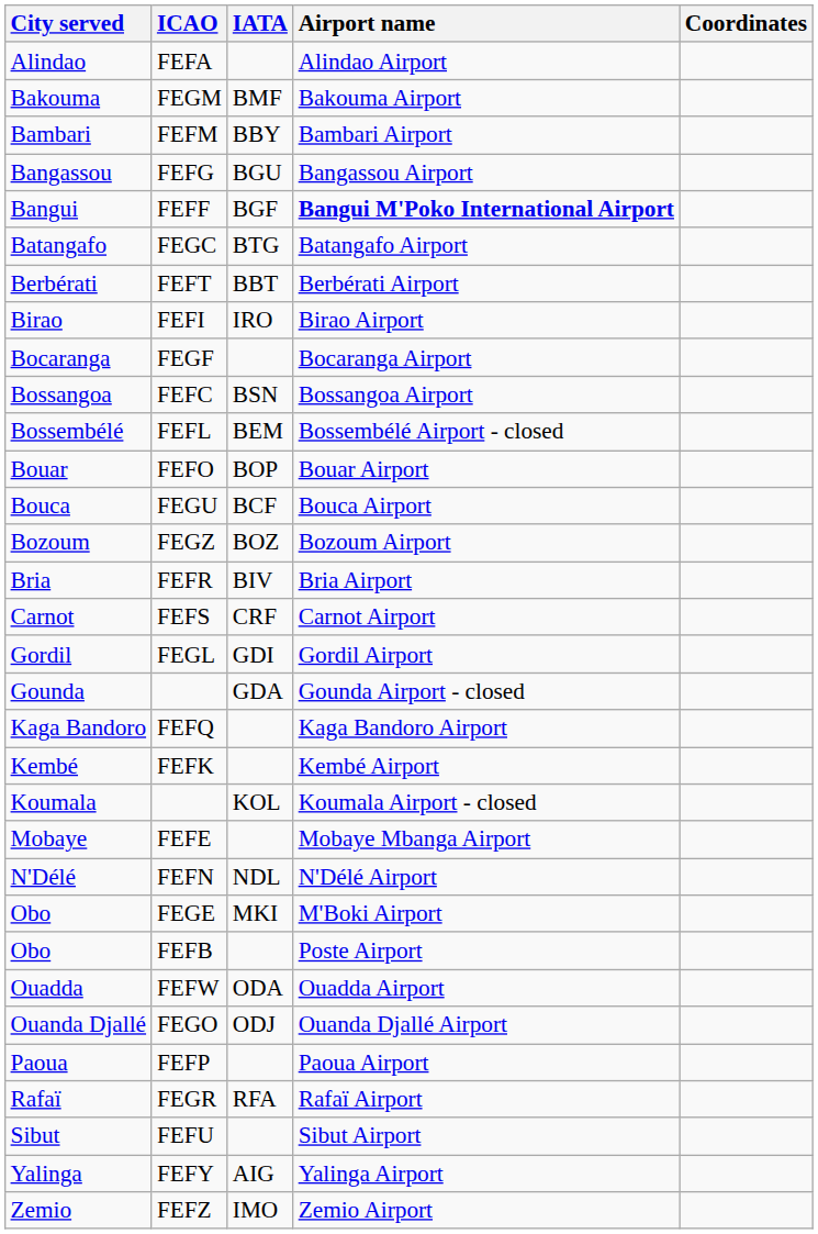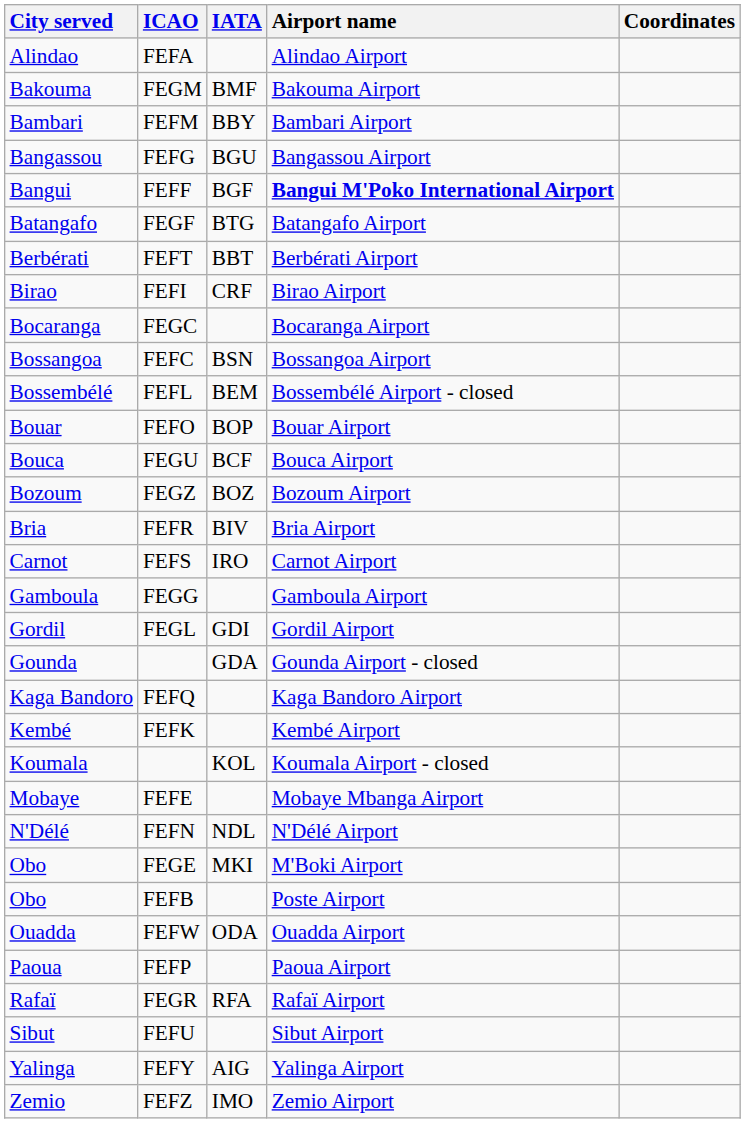 <table class="wikitable sortable">
 <tr valign=baseline>
 <th style="text-align:left; white-space:nowrap;"><a href='#'>City served</a></th>
 <th style="text-align:left; white-space:nowrap;"><a href='#'>ICAO</a></th>
 <th style="text-align:left; white-space:nowrap;"><a href='#'>IATA</a></th>
 <th style="text-align:left; white-space:nowrap;">Airport name</th>
 <th style="text-align:left; white-space:nowrap;">Coordinates</th>
 </tr>
 <tr valign=top>
 <td><a href='#'>Alindao</a></td>
 <td>FEFA</td>
 <td></td>
 <td><a href='#'>Alindao Airport</a></td>
 <td></td>
 </tr>
 <tr valign=top>
 <td><a href='#'>Bakouma</a></td>
 <td>FEGM</td>
 <td>BMF</td>
 <td><a href='#'>Bakouma Airport</a></td>
 <td></td>
 </tr>
 <tr valign=top>
 <td><a href='#'>Bambari</a></td>
 <td>FEFM</td>
 <td>BBY</td>
 <td><a href='#'>Bambari Airport</a></td>
 <td></td>
 </tr>
 <tr valign=top>
 <td><a href='#'>Bangassou</a></td>
 <td>FEFG</td>
 <td>BGU</td>
 <td><a href='#'>Bangassou Airport</a></td>
 <td></td>
 </tr>
 <tr valign=top>
 <td><a href='#'>Bangui</a></td>
 <td>FEFF</td>
 <td>BGF</td>
 <td><strong><a href='#'>Bangui M'Poko International Airport</a></strong></td>
 <td></td>
 </tr>
 <tr valign=top>
 <td><a href='#'>Batangafo</a></td>
-<td>FEGC</td>
+<td>FEGF</td>
 <td>BTG</td>
 <td><a href='#'>Batangafo Airport</a></td>
 <td></td>
 </tr>
 <tr valign=top>
 <td><a href='#'>Berbérati</a></td>
 <td>FEFT</td>
 <td>BBT</td>
 <td><a href='#'>Berbérati Airport</a></td>
 <td></td>
 </tr>
 <tr valign=top>
 <td><a href='#'>Birao</a></td>
 <td>FEFI</td>
-<td>IRO</td>
+<td>CRF</td>
 <td><a href='#'>Birao Airport</a></td>
 <td></td>
 </tr>
 <tr valign=top>
 <td><a href='#'>Bocaranga</a></td>
-<td>FEGF</td>
+<td>FEGC</td>
 <td></td>
 <td><a href='#'>Bocaranga Airport</a></td>
 <td></td>
 </tr>
 <tr valign=top>
 <td><a href='#'>Bossangoa</a></td>
 <td>FEFC</td>
 <td>BSN</td>
 <td><a href='#'>Bossangoa Airport</a></td>
 <td></td>
 </tr>
 <tr valign=top>
 <td><a href='#'>Bossembélé</a></td>
 <td>FEFL</td>
 <td>BEM</td>
 <td><a href='#'>Bossembélé Airport</a> - closed</td>
 <td></td>
 </tr>
 <tr valign=top>
 <td><a href='#'>Bouar</a></td>
 <td>FEFO</td>
 <td>BOP</td>
 <td><a href='#'>Bouar Airport</a></td>
 <td></td>
 </tr>
 <tr valign=top>
 <td><a href='#'>Bouca</a></td>
 <td>FEGU</td>
 <td>BCF</td>
 <td><a href='#'>Bouca Airport</a></td>
 <td></td>
 </tr>
 <tr valign=top>
 <td><a href='#'>Bozoum</a></td>
 <td>FEGZ</td>
 <td>BOZ</td>
 <td><a href='#'>Bozoum Airport</a></td>
 <td></td>
 </tr>
 <tr valign=top>
 <td><a href='#'>Bria</a></td>
 <td>FEFR</td>
 <td>BIV</td>
 <td><a href='#'>Bria Airport</a></td>
 <td></td>
 </tr>
 <tr valign=top>
 <td><a href='#'>Carnot</a></td>
 <td>FEFS</td>
-<td>CRF</td>
+<td>IRO</td>
 <td><a href='#'>Carnot Airport</a></td>
+<td></td>
+</tr>
+<tr valign=top>
+<td><a href='#'>Gamboula</a></td>
+<td>FEGG</td>
+<td></td>
+<td><a href='#'>Gamboula Airport</a></td>
 <td></td>
 </tr>
 <tr valign=top>
 <td><a href='#'>Gordil</a></td>
 <td>FEGL</td>
 <td>GDI</td>
 <td><a href='#'>Gordil Airport</a></td>
 <td></td>
 </tr>
 <tr valign=top>
 <td><a href='#'>Gounda</a></td>
 <td></td>
 <td>GDA</td>
 <td><a href='#'>Gounda Airport</a> - closed</td>
 <td></td>
 </tr>
 <tr valign=top>
 <td><a href='#'>Kaga Bandoro</a></td>
 <td>FEFQ</td>
 <td></td>
 <td><a href='#'>Kaga Bandoro Airport</a></td>
 <td></td>
 </tr>
 <tr valign=top>
 <td><a href='#'>Kembé</a></td>
 <td>FEFK</td>
 <td></td>
 <td><a href='#'>Kembé Airport</a></td>
 <td></td>
 </tr>
 <tr valign=top>
 <td><a href='#'>Koumala</a></td>
 <td></td>
 <td>KOL</td>
 <td><a href='#'>Koumala Airport</a> - closed</td>
 <td></td>
 </tr>
 <tr valign=top>
 <td><a href='#'>Mobaye</a></td>
 <td>FEFE</td>
 <td></td>
 <td><a href='#'>Mobaye Mbanga Airport</a></td>
 <td></td>
 </tr>
 <tr valign=top>
 <td><a href='#'>N'Délé</a></td>
 <td>FEFN</td>
 <td>NDL</td>
 <td><a href='#'>N'Délé Airport</a></td>
 <td></td>
 </tr>
 <tr valign=top>
 <td><a href='#'>Obo</a></td>
 <td>FEGE</td>
 <td>MKI</td>
 <td><a href='#'>M'Boki Airport</a></td>
 <td></td>
 </tr>
 <tr valign=top>
 <td><a href='#'>Obo</a></td>
 <td>FEFB</td>
 <td></td>
 <td><a href='#'>Poste Airport</a></td>
 <td></td>
 </tr>
 <tr valign=top>
 <td><a href='#'>Ouadda</a></td>
 <td>FEFW</td>
 <td>ODA</td>
 <td><a href='#'>Ouadda Airport</a></td>
 <td></td>
 </tr>
 <tr valign=top>
-<td><a href='#'>Ouanda Djallé</a></td>
-<td>FEGO</td>
-<td>ODJ</td>
-<td><a href='#'>Ouanda Djallé Airport</a></td>
-<td></td>
-</tr>
-<tr valign=top>
 <td><a href='#'>Paoua</a></td>
 <td>FEFP</td>
 <td></td>
 <td><a href='#'>Paoua Airport</a></td>
 <td></td>
 </tr>
 <tr valign=top>
 <td><a href='#'>Rafaï</a></td>
 <td>FEGR</td>
 <td>RFA</td>
 <td><a href='#'>Rafaï Airport</a></td>
 <td></td>
 </tr>
 <tr valign=top>
 <td><a href='#'>Sibut</a></td>
 <td>FEFU</td>
 <td></td>
 <td><a href='#'>Sibut Airport</a></td>
 <td></td>
 </tr>
 <tr valign=top>
 <td><a href='#'>Yalinga</a></td>
 <td>FEFY</td>
 <td>AIG</td>
 <td><a href='#'>Yalinga Airport</a></td>
 <td></td>
 </tr>
 <tr valign=top>
 <td><a href='#'>Zemio</a></td>
 <td>FEFZ</td>
 <td>IMO</td>
 <td><a href='#'>Zemio Airport</a></td>
 <td></td>
 </tr>
 </table>
